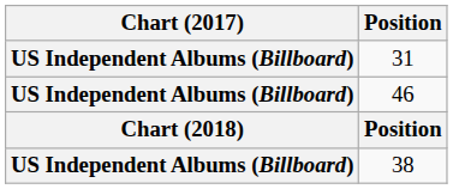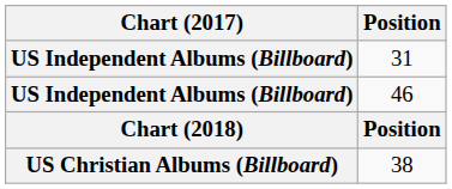 <table class="wikitable sortable plainrowheaders" style="text-align:center">
 <tr>
 <th scope="col">Chart (2017)</th>
 <th scope="col">Position</th>
 </tr>
 <tr>
 <th scope="row">US Independent Albums (<em>Billboard</em>)</th>
 <td>31</td>
 </tr>
 <tr>
 <th scope="row">US Independent Albums (<em>Billboard</em>)</th>
 <td>46</td>
 </tr>
 <tr>
 <th scope="col">Chart (2018)</th>
 <th scope="col">Position</th>
 </tr>
 <tr>
-<th scope="row">US Independent Albums (<em>Billboard</em>)</th>
+<th scope="row">US Christian Albums (<em>Billboard</em>)</th>
 <td>38</td>
 </tr>
 </table>
